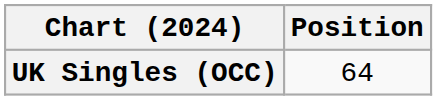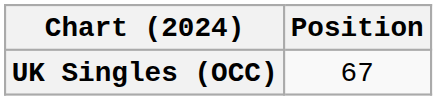 <table class="wikitable plainrowheaders" style="text-align:center">
 <tr>
 <th scope="col">Chart (2024)</th>
 <th scope="col">Position</th>
 </tr>
 <tr>
 <th scope="row">UK Singles (OCC)</th>
-<td>64</td>
+<td>67</td>
 </tr>
 </table>
